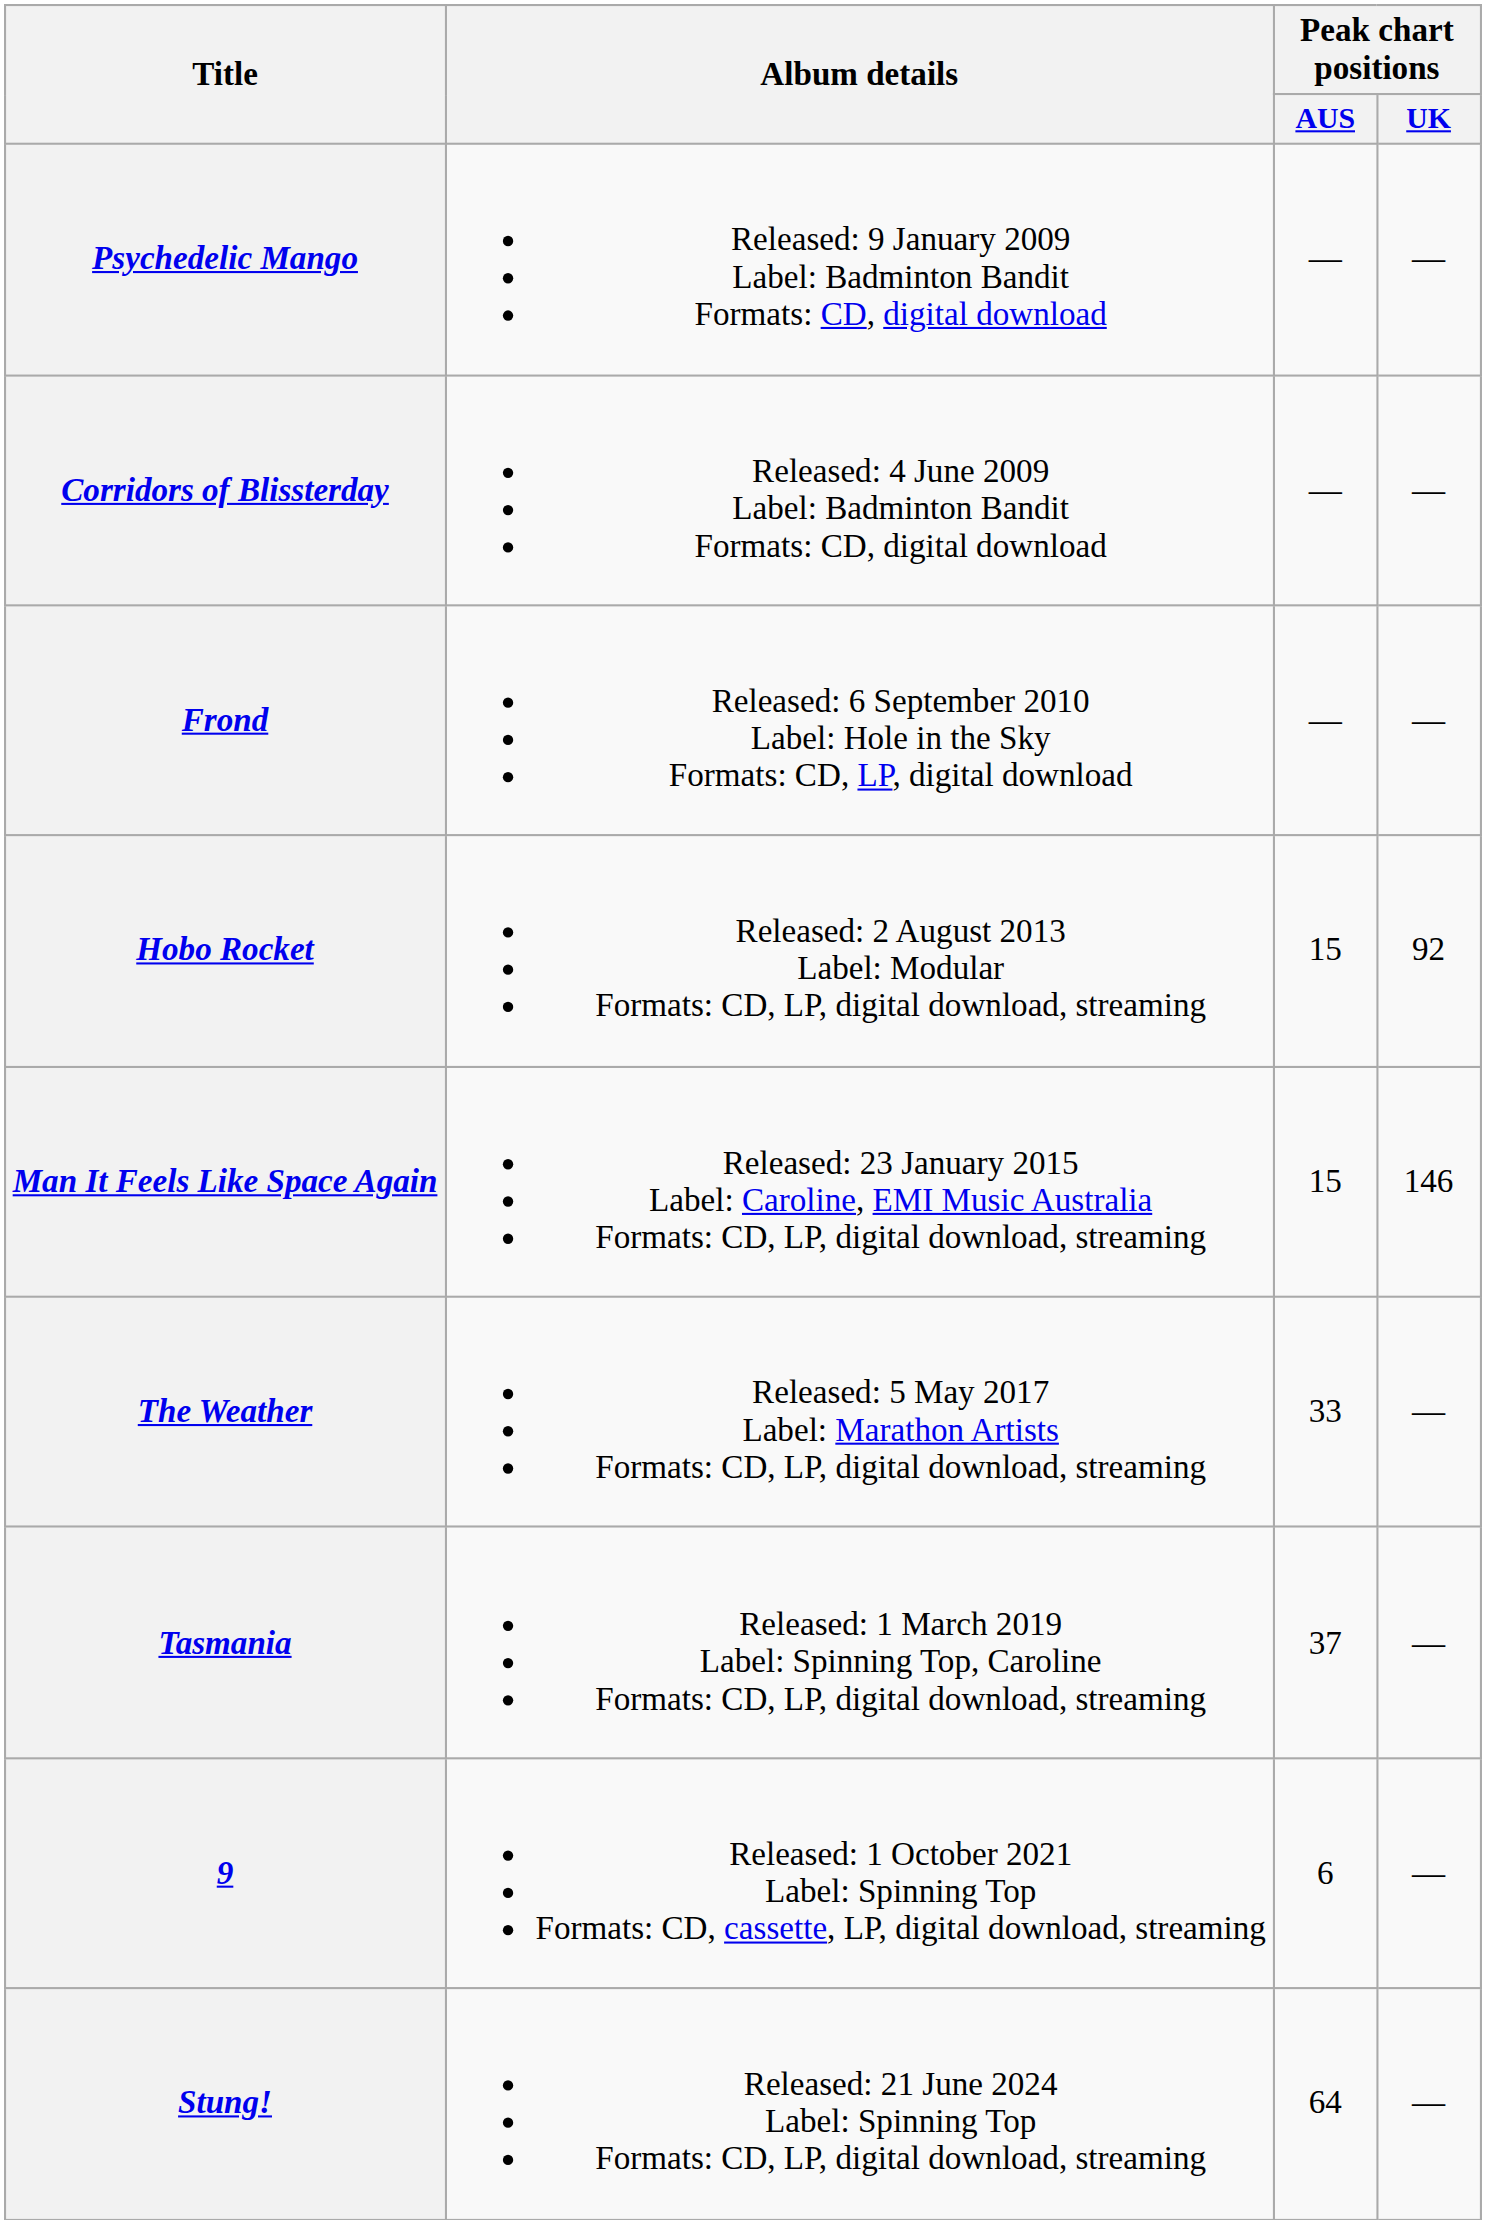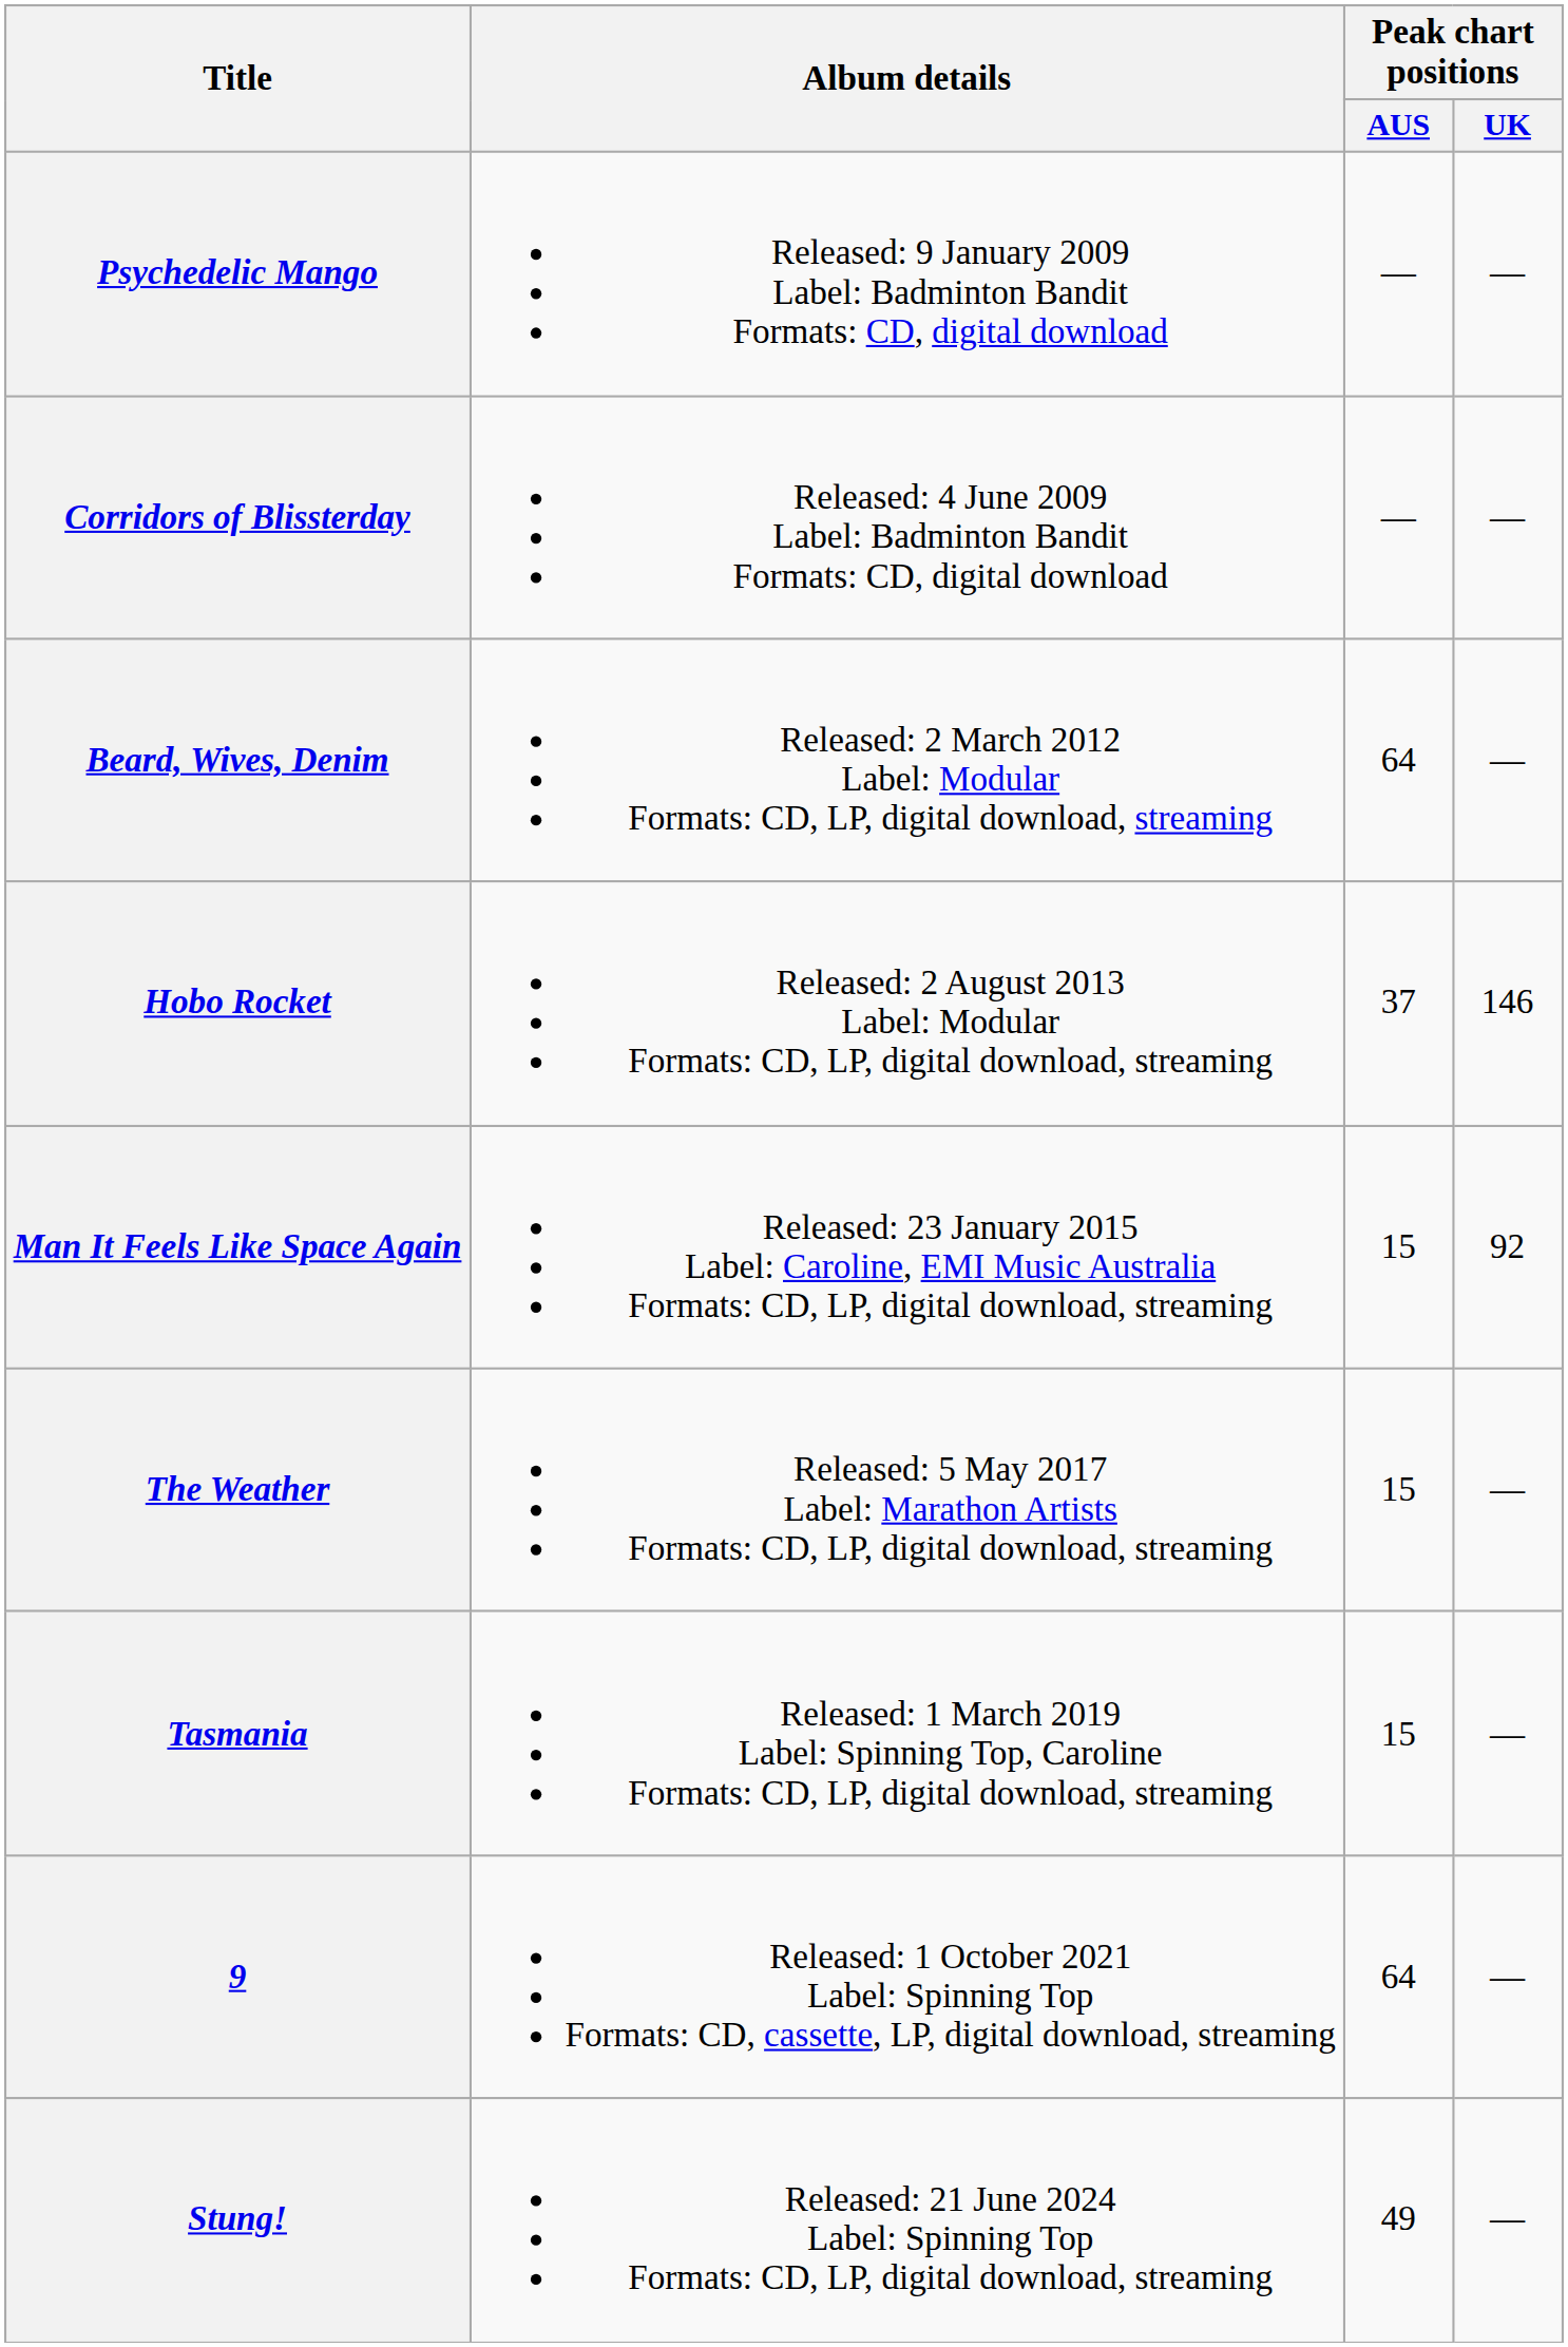 <table class="wikitable plainrowheaders" style="text-align:center">
 <tr>
 <th scope="col" rowspan="2">Title</th>
 <th scope="col" rowspan="2">Album details</th>
 <th scope="col" colspan="2">Peak chart positions</th>
 </tr>
 <tr>
 <th scope="col" style="width:3em;font-size:90%;"><a href='#'>AUS</a><br></th>
 <th scope="col" style="width:3em;font-size:90%;"><a href='#'>UK</a><br></th>
 </tr>
 <tr>
 <th scope="row"><em><a href='#'>Psychedelic Mango</a></em></th>
 <td><br><ul><li>Released: 9 January 2009</li><li>Label: Badminton Bandit </li><li>Formats: <a href='#'>CD</a>, <a href='#'>digital download</a></li></ul></td>
 <td>—</td>
 <td>—</td>
 </tr>
 <tr>
 <th scope="row"><em><a href='#'>Corridors of Blissterday</a></em></th>
 <td><br><ul><li>Released: 4 June 2009</li><li>Label: Badminton Bandit </li><li>Formats: CD, digital download</li></ul></td>
 <td>—</td>
 <td>—</td>
 </tr>
 <tr>
-<th scope="row"><em><a href='#'>Frond</a></em></th>
-<td><br><ul><li>Released: 6 September 2010</li><li>Label: Hole in the Sky </li><li>Formats: CD, <a href='#'>LP</a>, digital download</li></ul></td>
-<td>—</td>
+<th scope="row"><em><a href='#'>Beard, Wives, Denim</a></em></th>
+<td><br><ul><li>Released: 2 March 2012</li><li>Label: <a href='#'>Modular</a> </li><li>Formats: CD, LP, digital download, <a href='#'>streaming</a></li></ul></td>
+<td>64</td>
 <td>—</td>
 </tr>
 <tr>
 <th scope="row"><em><a href='#'>Hobo Rocket</a></em></th>
 <td><br><ul><li>Released: 2 August 2013</li><li>Label: Modular </li><li>Formats: CD, LP, digital download, streaming</li></ul></td>
-<td>15</td>
-<td>92</td>
+<td>37</td>
+<td>146</td>
 </tr>
 <tr>
 <th scope="row"><em><a href='#'>Man It Feels Like Space Again</a></em></th>
 <td><br><ul><li>Released: 23 January 2015</li><li>Label: <a href='#'>Caroline</a>, <a href='#'>EMI Music Australia</a> </li><li>Formats: CD, LP, digital download, streaming</li></ul></td>
 <td>15</td>
-<td>146</td>
+<td>92</td>
 </tr>
 <tr>
 <th scope="row"><em><a href='#'>The Weather</a></em></th>
 <td><br><ul><li>Released: 5 May 2017</li><li>Label: <a href='#'>Marathon Artists</a> </li><li>Formats: CD, LP, digital download, streaming</li></ul></td>
-<td>33</td>
+<td>15</td>
 <td>—</td>
 </tr>
 <tr>
 <th scope="row"><em><a href='#'>Tasmania</a></em></th>
 <td><br><ul><li>Released: 1 March 2019</li><li>Label: Spinning Top, Caroline </li><li>Formats: CD, LP, digital download, streaming</li></ul></td>
-<td>37</td>
+<td>15</td>
 <td>—</td>
 </tr>
 <tr>
 <th scope="row"><em><a href='#'>9</a></em></th>
 <td><br><ul><li>Released: 1 October 2021</li><li>Label: Spinning Top </li><li>Formats: CD, <a href='#'>cassette</a>, LP, digital download, streaming</li></ul></td>
-<td>6</td>
+<td>64</td>
 <td>—</td>
 </tr>
 <tr>
 <th scope="row"><em><a href='#'>Stung!</a></em></th>
 <td><br><ul><li>Released: 21 June 2024</li><li>Label: Spinning Top </li><li>Formats: CD, LP, digital download, streaming</li></ul></td>
-<td>64</td>
+<td>49</td>
 <td>—</td>
 </tr>
 </table>
